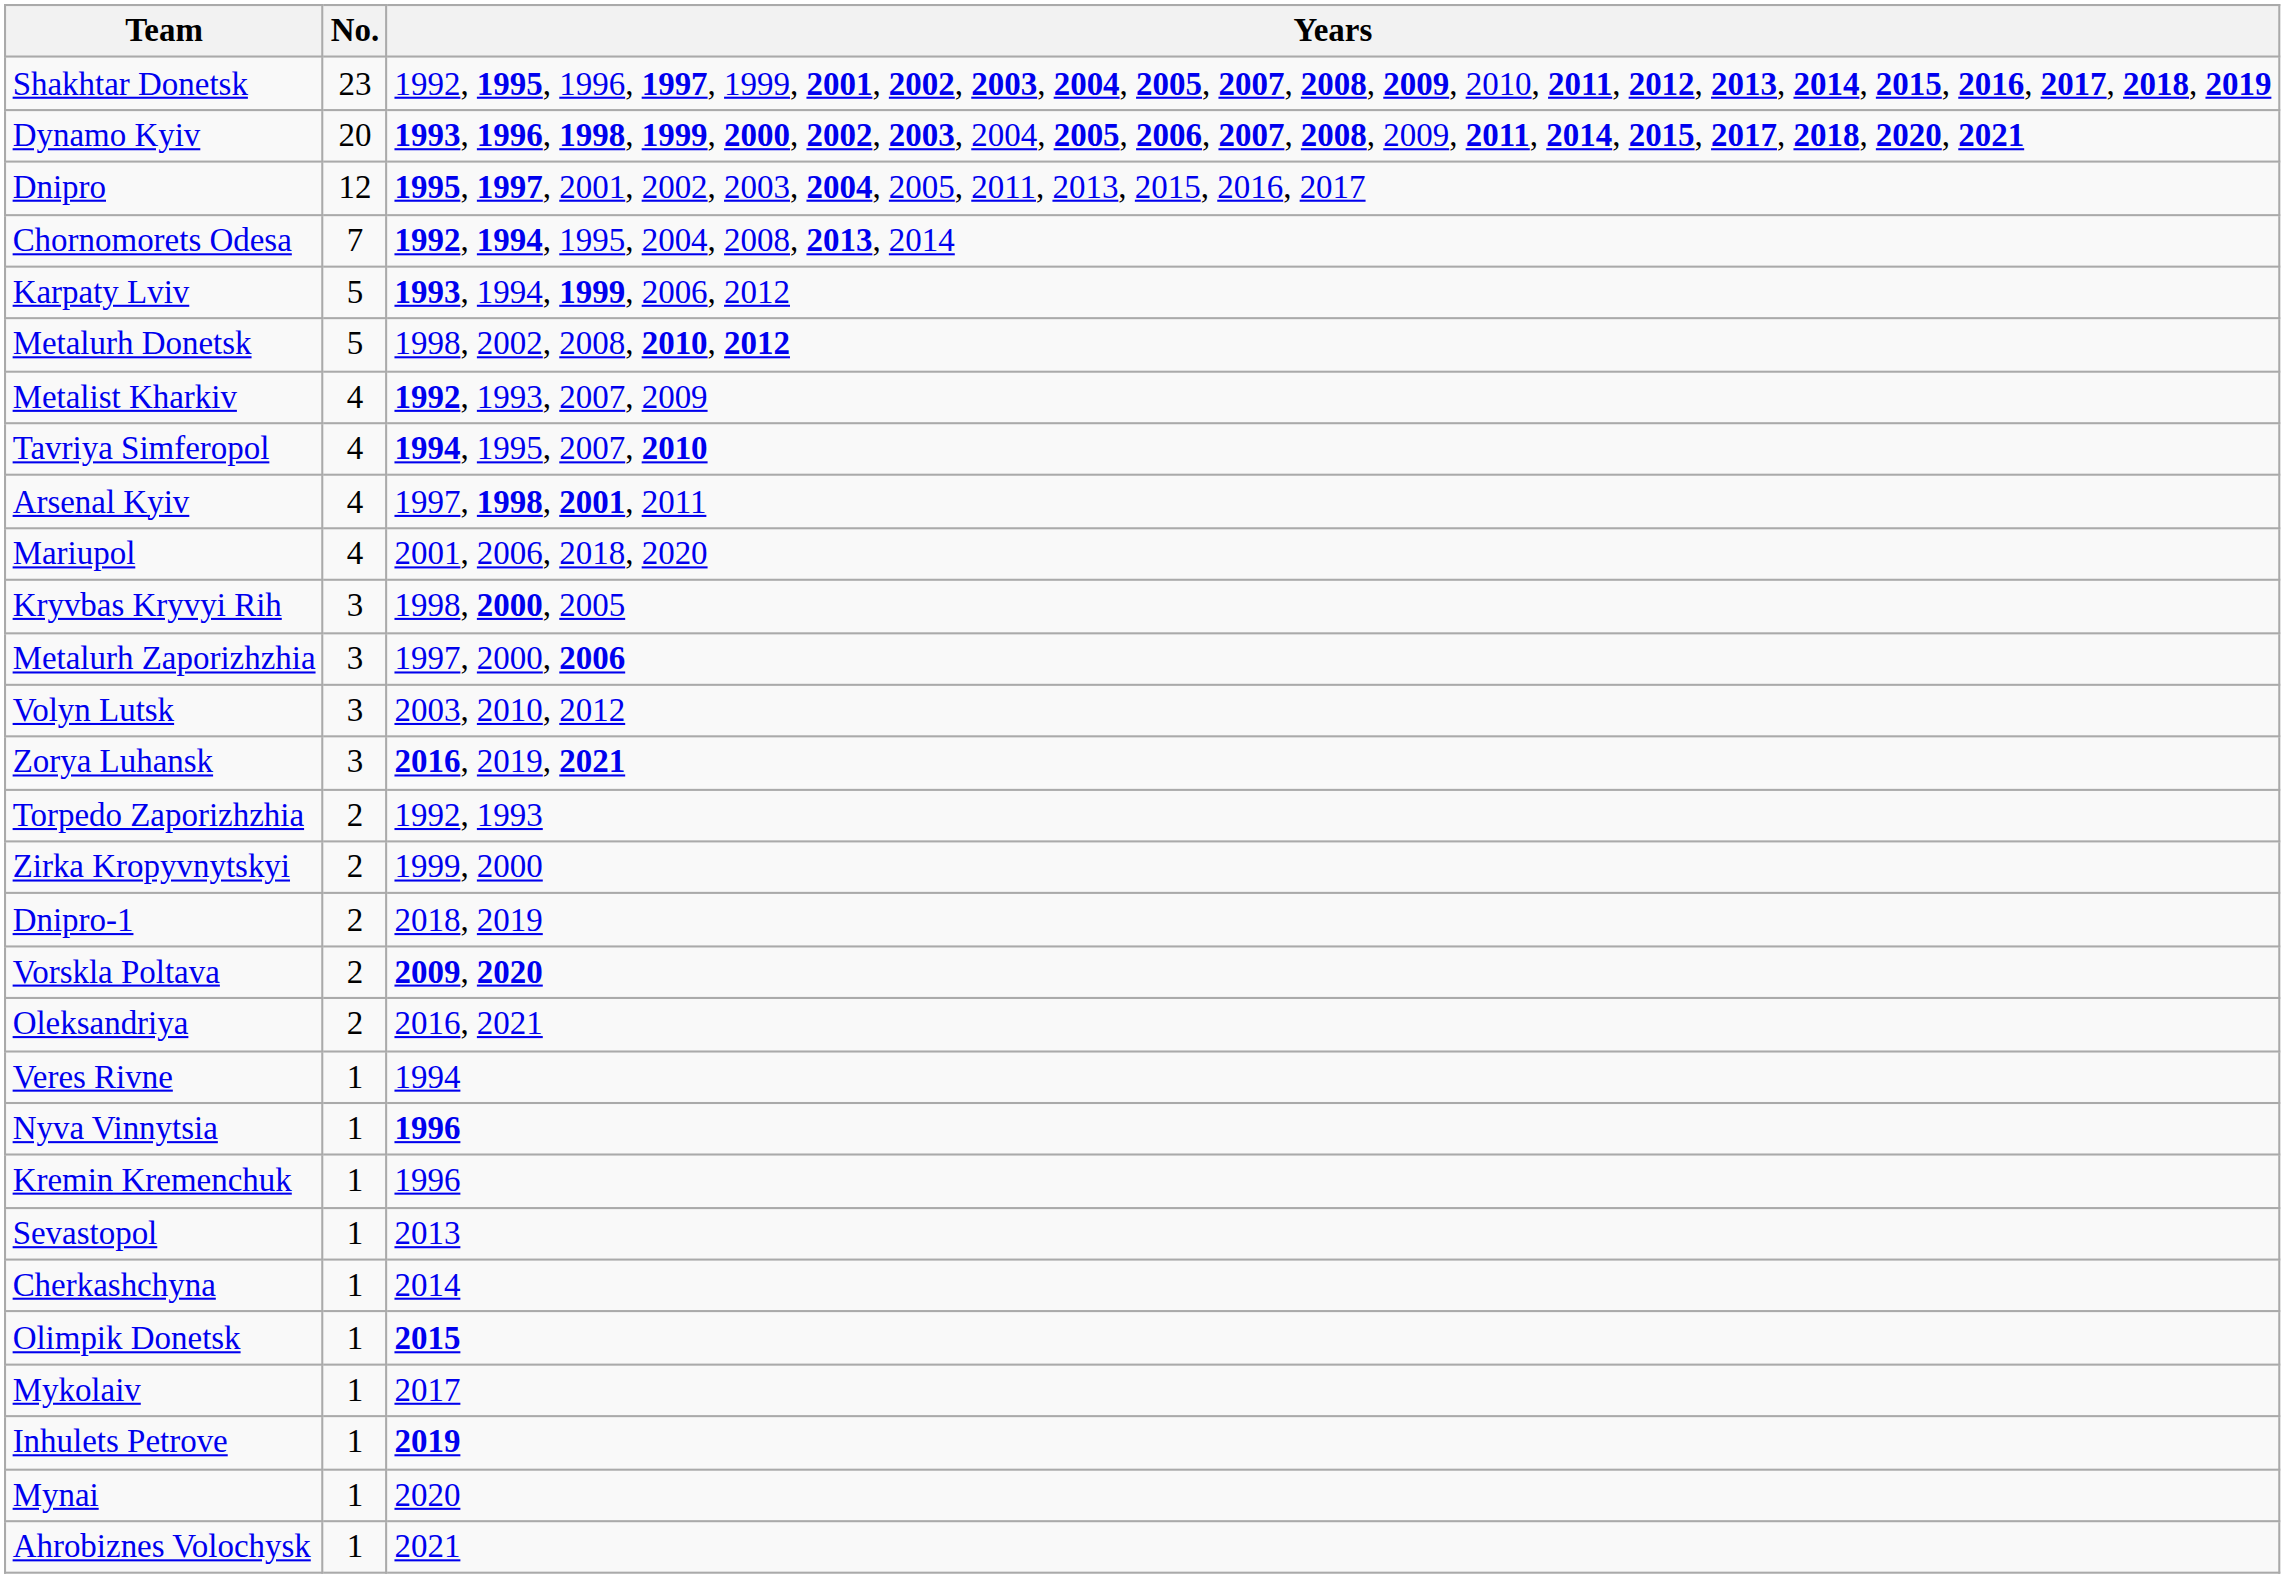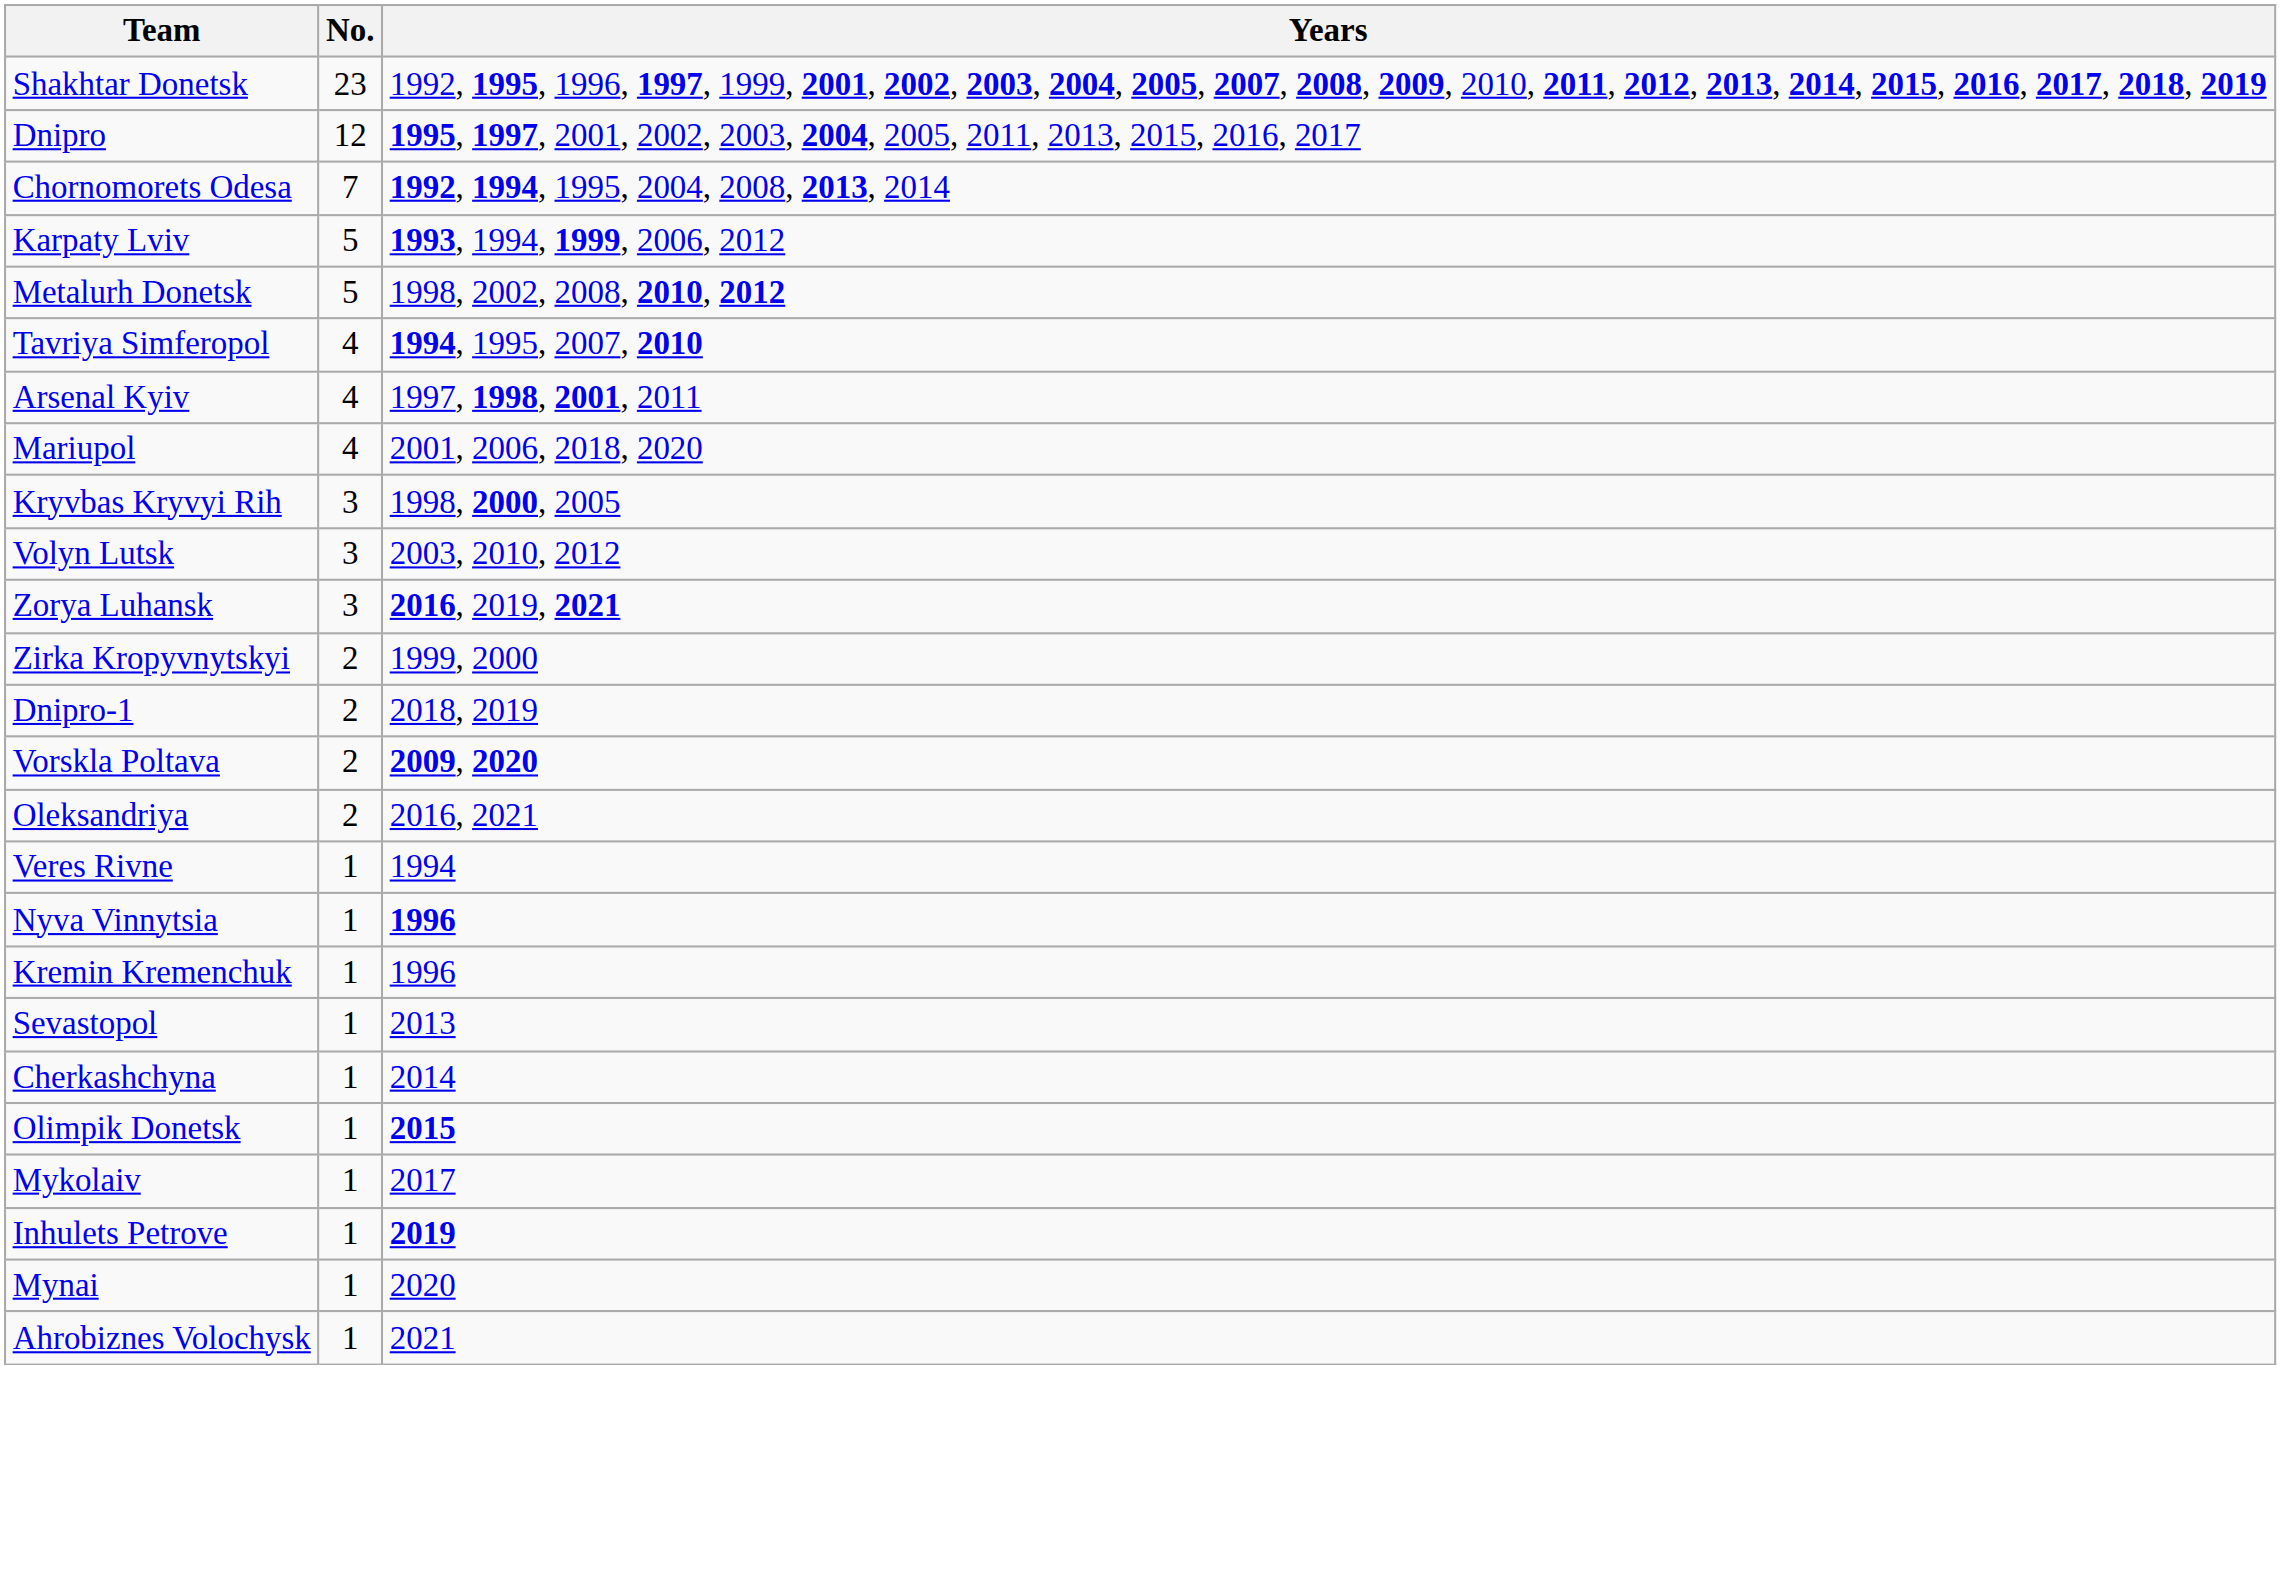 <table class="wikitable sortable">
 <tr>
 <th>Team</th>
 <th>No.</th>
 <th>Years</th>
 </tr>
 <tr>
 <td><a href='#'>Shakhtar Donetsk</a></td>
 <td align=center>23</td>
 <td><a href='#'>1992</a>, <strong><a href='#'>1995</a></strong>, <a href='#'>1996</a>, <strong><a href='#'>1997</a></strong>, <a href='#'>1999</a>, <strong><a href='#'>2001</a></strong>, <strong><a href='#'>2002</a></strong>, <strong><a href='#'>2003</a></strong>, <strong><a href='#'>2004</a></strong>, <strong><a href='#'>2005</a></strong>, <strong><a href='#'>2007</a></strong>, <strong><a href='#'>2008</a></strong>, <strong><a href='#'>2009</a></strong>, <a href='#'>2010</a>, <strong><a href='#'>2011</a></strong>, <strong><a href='#'>2012</a></strong>, <strong><a href='#'>2013</a></strong>, <strong><a href='#'>2014</a></strong>, <strong><a href='#'>2015</a></strong>, <strong><a href='#'>2016</a></strong>, <strong><a href='#'>2017</a></strong>, <strong><a href='#'>2018</a></strong>, <strong><a href='#'>2019</a></strong></td>
-</tr>
-<tr>
-<td><a href='#'>Dynamo Kyiv</a></td>
-<td align=center>20</td>
-<td><strong><a href='#'>1993</a></strong>, <strong><a href='#'>1996</a></strong>, <strong><a href='#'>1998</a></strong>, <strong><a href='#'>1999</a></strong>, <strong><a href='#'>2000</a></strong>, <strong><a href='#'>2002</a></strong>, <strong><a href='#'>2003</a></strong>, <a href='#'>2004</a>, <strong><a href='#'>2005</a></strong>, <strong><a href='#'>2006</a></strong>, <strong><a href='#'>2007</a></strong>, <strong><a href='#'>2008</a></strong>, <a href='#'>2009</a>, <strong><a href='#'>2011</a></strong>, <strong><a href='#'>2014</a></strong>, <strong><a href='#'>2015</a></strong>, <strong><a href='#'>2017</a></strong>, <strong><a href='#'>2018</a></strong>, <strong><a href='#'>2020</a></strong>, <strong><a href='#'>2021</a></strong></td>
 </tr>
 <tr>
 <td><a href='#'>Dnipro</a></td>
 <td align=center>12</td>
 <td><strong><a href='#'>1995</a></strong>, <strong><a href='#'>1997</a></strong>, <a href='#'>2001</a>, <a href='#'>2002</a>, <a href='#'>2003</a>, <strong><a href='#'>2004</a></strong>, <a href='#'>2005</a>, <a href='#'>2011</a>, <a href='#'>2013</a>, <a href='#'>2015</a>, <a href='#'>2016</a>, <a href='#'>2017</a></td>
 </tr>
 <tr>
 <td><a href='#'>Chornomorets Odesa</a></td>
 <td align=center>7</td>
 <td><strong><a href='#'>1992</a></strong>, <strong><a href='#'>1994</a></strong>, <a href='#'>1995</a>, <a href='#'>2004</a>, <a href='#'>2008</a>, <strong><a href='#'>2013</a></strong>, <a href='#'>2014</a></td>
 </tr>
 <tr>
 <td><a href='#'>Karpaty Lviv</a></td>
 <td align=center>5</td>
 <td><strong><a href='#'>1993</a></strong>, <a href='#'>1994</a>, <strong><a href='#'>1999</a></strong>, <a href='#'>2006</a>, <a href='#'>2012</a></td>
 </tr>
 <tr>
 <td><a href='#'>Metalurh Donetsk</a></td>
 <td align=center>5</td>
 <td><a href='#'>1998</a>, <a href='#'>2002</a>, <a href='#'>2008</a>, <strong><a href='#'>2010</a></strong>, <strong><a href='#'>2012</a></strong></td>
 </tr>
 <tr>
-<td><a href='#'>Metalist Kharkiv</a></td>
-<td align=center>4</td>
-<td><strong><a href='#'>1992</a></strong>, <a href='#'>1993</a>, <a href='#'>2007</a>, <a href='#'>2009</a></td>
-</tr>
-<tr>
 <td><a href='#'>Tavriya Simferopol</a></td>
 <td align=center>4</td>
 <td><strong><a href='#'>1994</a></strong>, <a href='#'>1995</a>, <a href='#'>2007</a>, <strong><a href='#'>2010</a></strong></td>
 </tr>
 <tr>
 <td><a href='#'>Arsenal Kyiv</a></td>
 <td align=center>4</td>
 <td><a href='#'>1997</a>, <strong><a href='#'>1998</a></strong>, <strong><a href='#'>2001</a></strong>, <a href='#'>2011</a></td>
 </tr>
 <tr>
 <td><a href='#'>Mariupol</a></td>
 <td align=center>4</td>
 <td><a href='#'>2001</a>, <a href='#'>2006</a>, <a href='#'>2018</a>, <a href='#'>2020</a></td>
 </tr>
 <tr>
 <td><a href='#'>Kryvbas Kryvyi Rih</a></td>
 <td align=center>3</td>
 <td><a href='#'>1998</a>, <strong><a href='#'>2000</a></strong>, <a href='#'>2005</a></td>
 </tr>
 <tr>
-<td><a href='#'>Metalurh Zaporizhzhia</a></td>
-<td align=center>3</td>
-<td><a href='#'>1997</a>, <a href='#'>2000</a>, <strong><a href='#'>2006</a></strong></td>
-</tr>
-<tr>
 <td><a href='#'>Volyn Lutsk</a></td>
 <td align=center>3</td>
 <td><a href='#'>2003</a>, <a href='#'>2010</a>, <a href='#'>2012</a></td>
 </tr>
 <tr>
 <td><a href='#'>Zorya Luhansk</a></td>
 <td align=center>3</td>
 <td><strong><a href='#'>2016</a></strong>, <a href='#'>2019</a>, <strong><a href='#'>2021</a></strong></td>
-</tr>
-<tr>
-<td><a href='#'>Torpedo Zaporizhzhia</a></td>
-<td align=center>2</td>
-<td><a href='#'>1992</a>, <a href='#'>1993</a></td>
 </tr>
 <tr>
 <td><a href='#'>Zirka Kropyvnytskyi</a></td>
 <td align=center>2</td>
 <td><a href='#'>1999</a>, <a href='#'>2000</a></td>
 </tr>
 <tr>
 <td><a href='#'>Dnipro-1</a></td>
 <td align=center>2</td>
 <td><a href='#'>2018</a>, <a href='#'>2019</a></td>
 </tr>
 <tr>
 <td><a href='#'>Vorskla Poltava</a></td>
 <td align=center>2</td>
 <td><strong><a href='#'>2009</a></strong>, <strong><a href='#'>2020</a></strong></td>
 </tr>
 <tr>
 <td><a href='#'>Oleksandriya</a></td>
 <td align=center>2</td>
 <td><a href='#'>2016</a>, <a href='#'>2021</a></td>
 </tr>
 <tr>
 <td><a href='#'>Veres Rivne</a></td>
 <td align=center>1</td>
 <td><a href='#'>1994</a></td>
 </tr>
 <tr>
 <td><a href='#'>Nyva Vinnytsia</a></td>
 <td align=center>1</td>
 <td><strong><a href='#'>1996</a></strong></td>
 </tr>
 <tr>
 <td><a href='#'>Kremin Kremenchuk</a></td>
 <td align=center>1</td>
 <td><a href='#'>1996</a></td>
 </tr>
 <tr>
 <td><a href='#'>Sevastopol</a></td>
 <td align=center>1</td>
 <td><a href='#'>2013</a></td>
 </tr>
 <tr>
 <td><a href='#'>Cherkashchyna</a></td>
 <td align=center>1</td>
 <td><a href='#'>2014</a></td>
 </tr>
 <tr>
 <td><a href='#'>Olimpik Donetsk</a></td>
 <td align=center>1</td>
 <td><strong><a href='#'>2015</a></strong></td>
 </tr>
 <tr>
 <td><a href='#'>Mykolaiv</a></td>
 <td align=center>1</td>
 <td><a href='#'>2017</a></td>
 </tr>
 <tr>
 <td><a href='#'>Inhulets Petrove</a></td>
 <td align=center>1</td>
 <td><strong><a href='#'>2019</a></strong></td>
 </tr>
 <tr>
 <td><a href='#'>Mynai</a></td>
 <td align=center>1</td>
 <td><a href='#'>2020</a></td>
 </tr>
 <tr>
 <td><a href='#'>Ahrobiznes Volochysk</a></td>
 <td align=center>1</td>
 <td><a href='#'>2021</a></td>
 </tr>
 </table>
